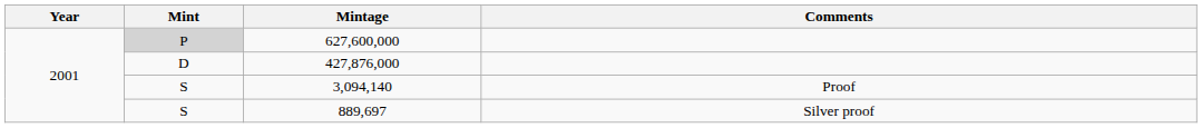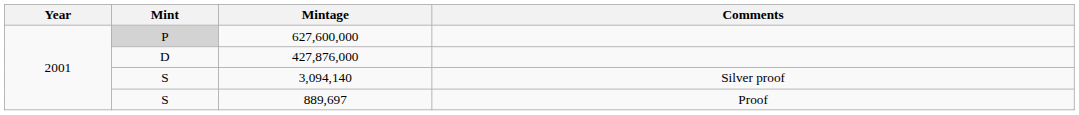 <table class="wikitable sortable" style="min-width:65%; text-align:center;">
 <tr>
 <th width="10%">Year</th>
 <th width="10%">Mint</th>
 <th width="20%">Mintage</th>
 <th width="60%">Comments</th>
 </tr>
 <tr>
 <td rowspan="4">2001</td>
 <td style="background: lightgrey;">P</td>
 <td>627,600,000</td>
 <td></td>
 </tr>
 <tr>
 <td>D</td>
 <td>427,876,000</td>
 <td></td>
 </tr>
 <tr>
 <td>S</td>
 <td>3,094,140</td>
-<td>Proof</td>
+<td>Silver proof</td>
 </tr>
 <tr>
 <td>S</td>
 <td>889,697</td>
-<td>Silver proof</td>
+<td>Proof</td>
 </tr>
 </table>
